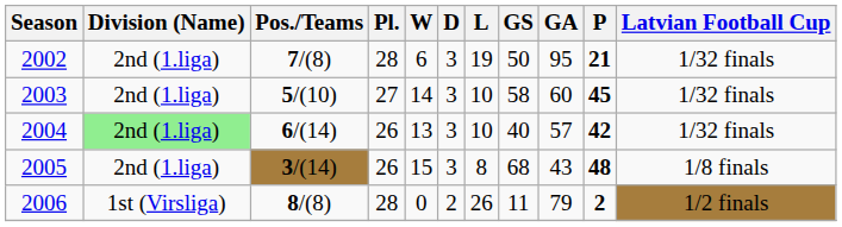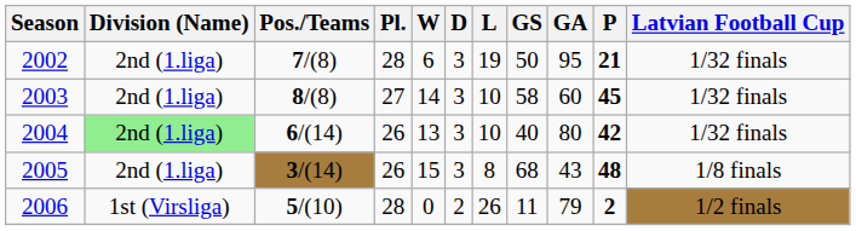 <table class="wikitable">
 <tr>
 <th>Season</th>
 <th>Division (Name)</th>
 <th>Pos./Teams</th>
 <th>Pl.</th>
 <th>W</th>
 <th>D</th>
 <th>L</th>
 <th>GS</th>
 <th>GA</th>
 <th>P</th>
 <th><a href='#'>Latvian Football Cup</a></th>
 </tr>
 <tr>
 <td align=center><a href='#'>2002</a></td>
 <td align=center>2nd (<a href='#'>1.liga</a>)</td>
 <td align=center><strong>7</strong>/(8)</td>
 <td align=center>28</td>
 <td align=center>6</td>
 <td align=center>3</td>
 <td align=center>19</td>
 <td align=center>50</td>
 <td align=center>95</td>
 <td align=center><strong>21</strong></td>
 <td align=center bgcolor=>1/32 finals</td>
 </tr>
 <tr>
 <td align=center><a href='#'>2003</a></td>
 <td align=center>2nd (<a href='#'>1.liga</a>)</td>
-<td align=center><strong>5</strong>/(10)</td>
+<td align=center bgcolor=><strong>8</strong>/(8)</td>
 <td align=center>27</td>
 <td align=center>14</td>
 <td align=center>3</td>
 <td align=center>10</td>
 <td align=center>58</td>
 <td align=center>60</td>
 <td align=center><strong>45</strong></td>
 <td align=center bgcolor=>1/32 finals</td>
 </tr>
 <tr>
 <td align=center><a href='#'>2004</a></td>
 <td align=center style="background: lightgreen;">2nd (<a href='#'>1.liga</a>)</td>
 <td align=center><strong>6</strong>/(14)</td>
 <td align=center>26</td>
 <td align=center>13</td>
 <td align=center>3</td>
 <td align=center>10</td>
 <td align=center>40</td>
-<td align=center>57</td>
+<td align=center>80</td>
 <td align=center><strong>42</strong></td>
 <td align=center bgcolor=>1/32 finals</td>
 </tr>
 <tr>
 <td align=center><a href='#'>2005</a></td>
 <td align=center>2nd (<a href='#'>1.liga</a>)</td>
 <td align=center bgcolor=#A67D3D><strong>3</strong>/(14)</td>
 <td align=center>26</td>
 <td align=center>15</td>
 <td align=center>3</td>
 <td align=center>8</td>
 <td align=center>68</td>
 <td align=center>43</td>
 <td align=center><strong>48</strong></td>
 <td align=center bgcolor=>1/8 finals</td>
 </tr>
 <tr>
 <td align=center><a href='#'>2006</a></td>
 <td align=center>1st (<a href='#'>Virsliga</a>)</td>
-<td align=center bgcolor=><strong>8</strong>/(8)</td>
+<td align=center><strong>5</strong>/(10)</td>
 <td align=center>28</td>
 <td align=center>0</td>
 <td align=center>2</td>
 <td align=center>26</td>
 <td align=center>11</td>
 <td align=center>79</td>
 <td align=center><strong>2</strong></td>
 <td align=center bgcolor=#A67D3D>1/2 finals</td>
 </tr>
 <tr>
 </tr>
 </table>
